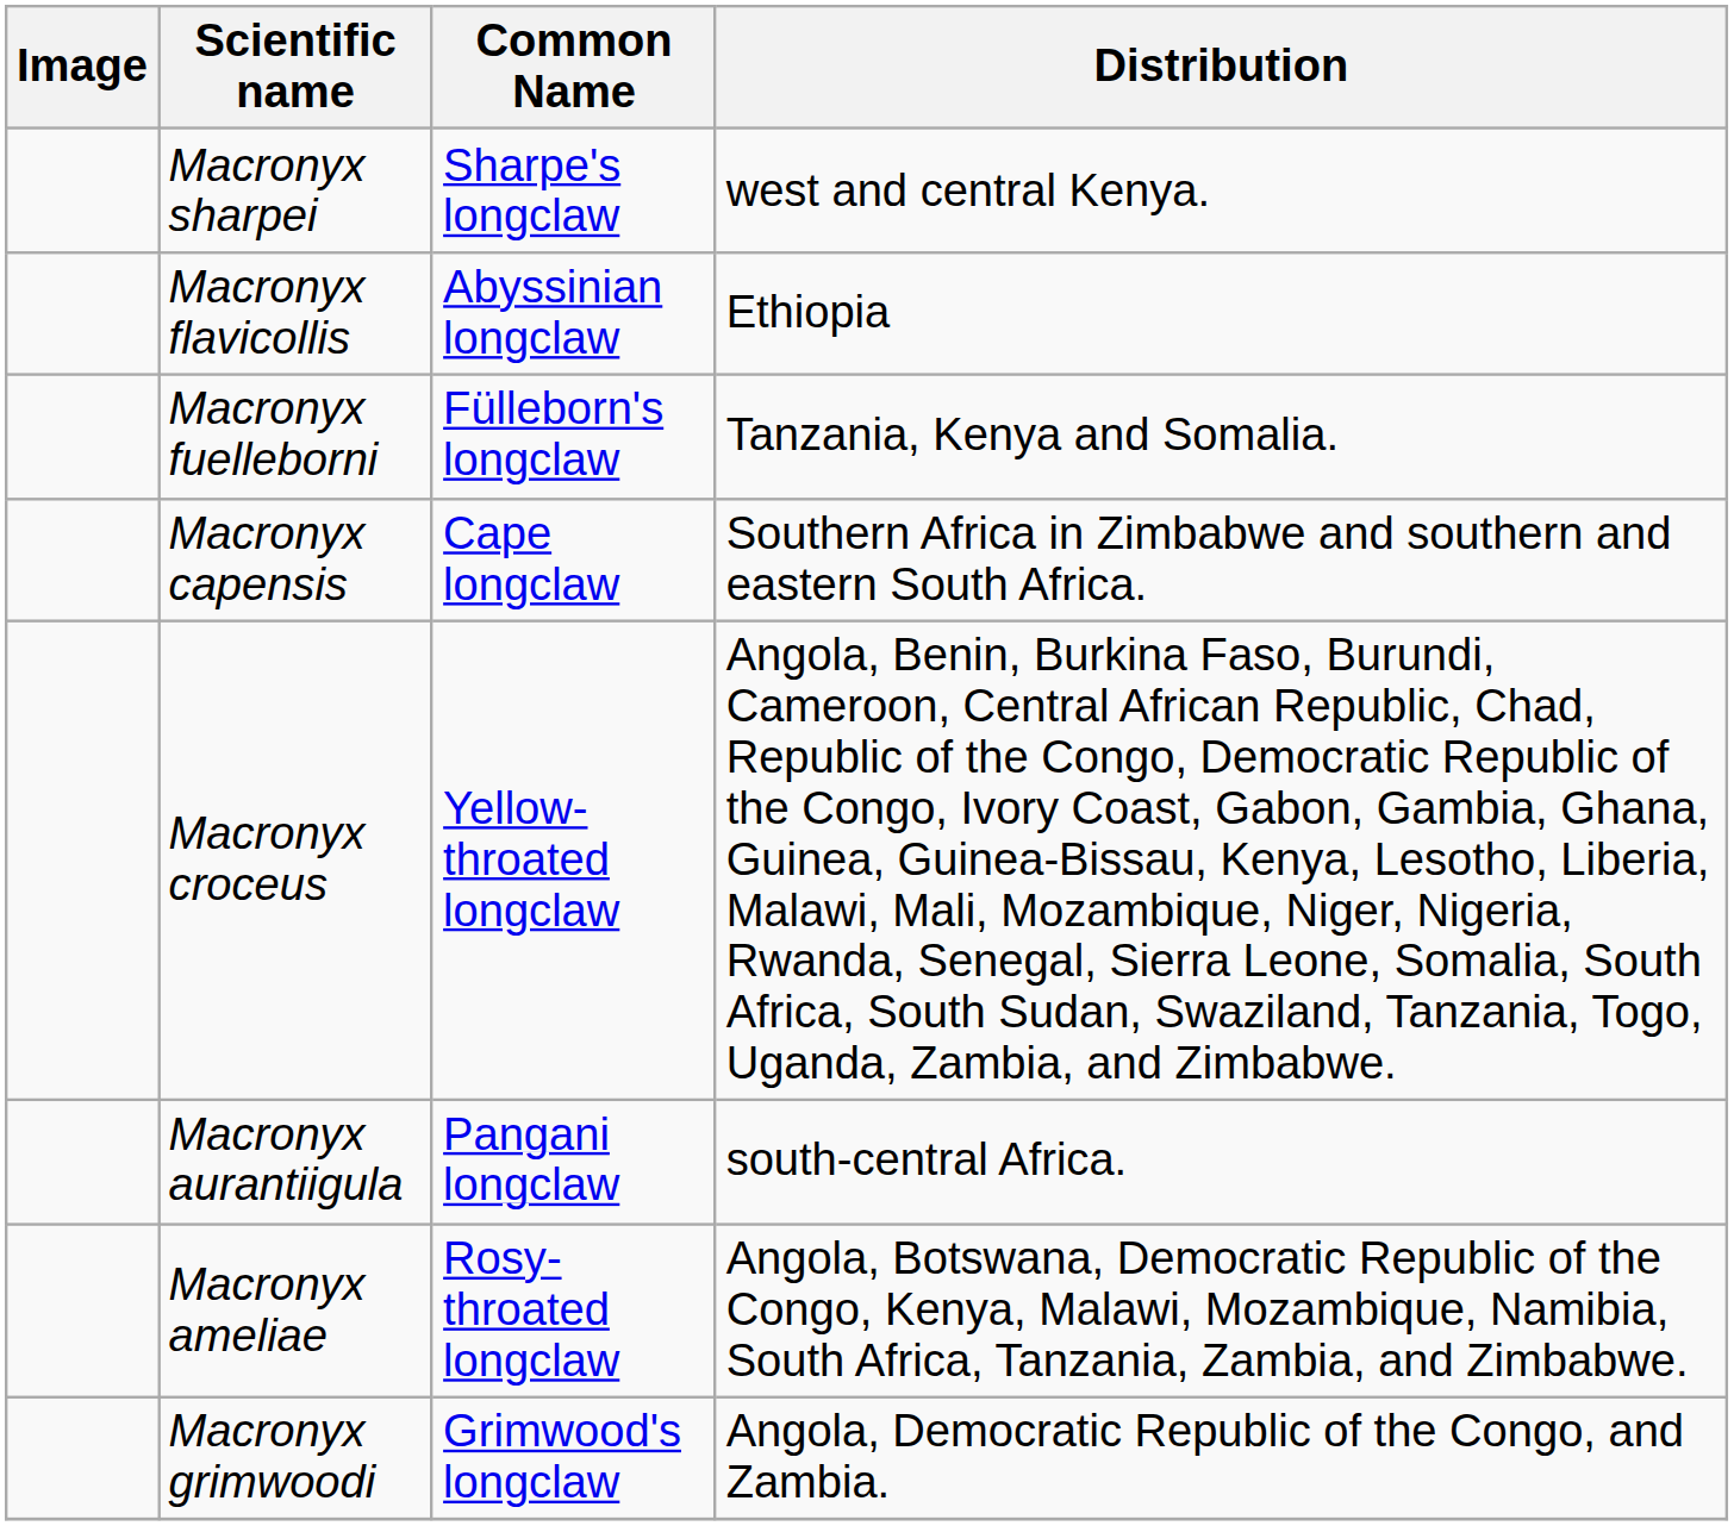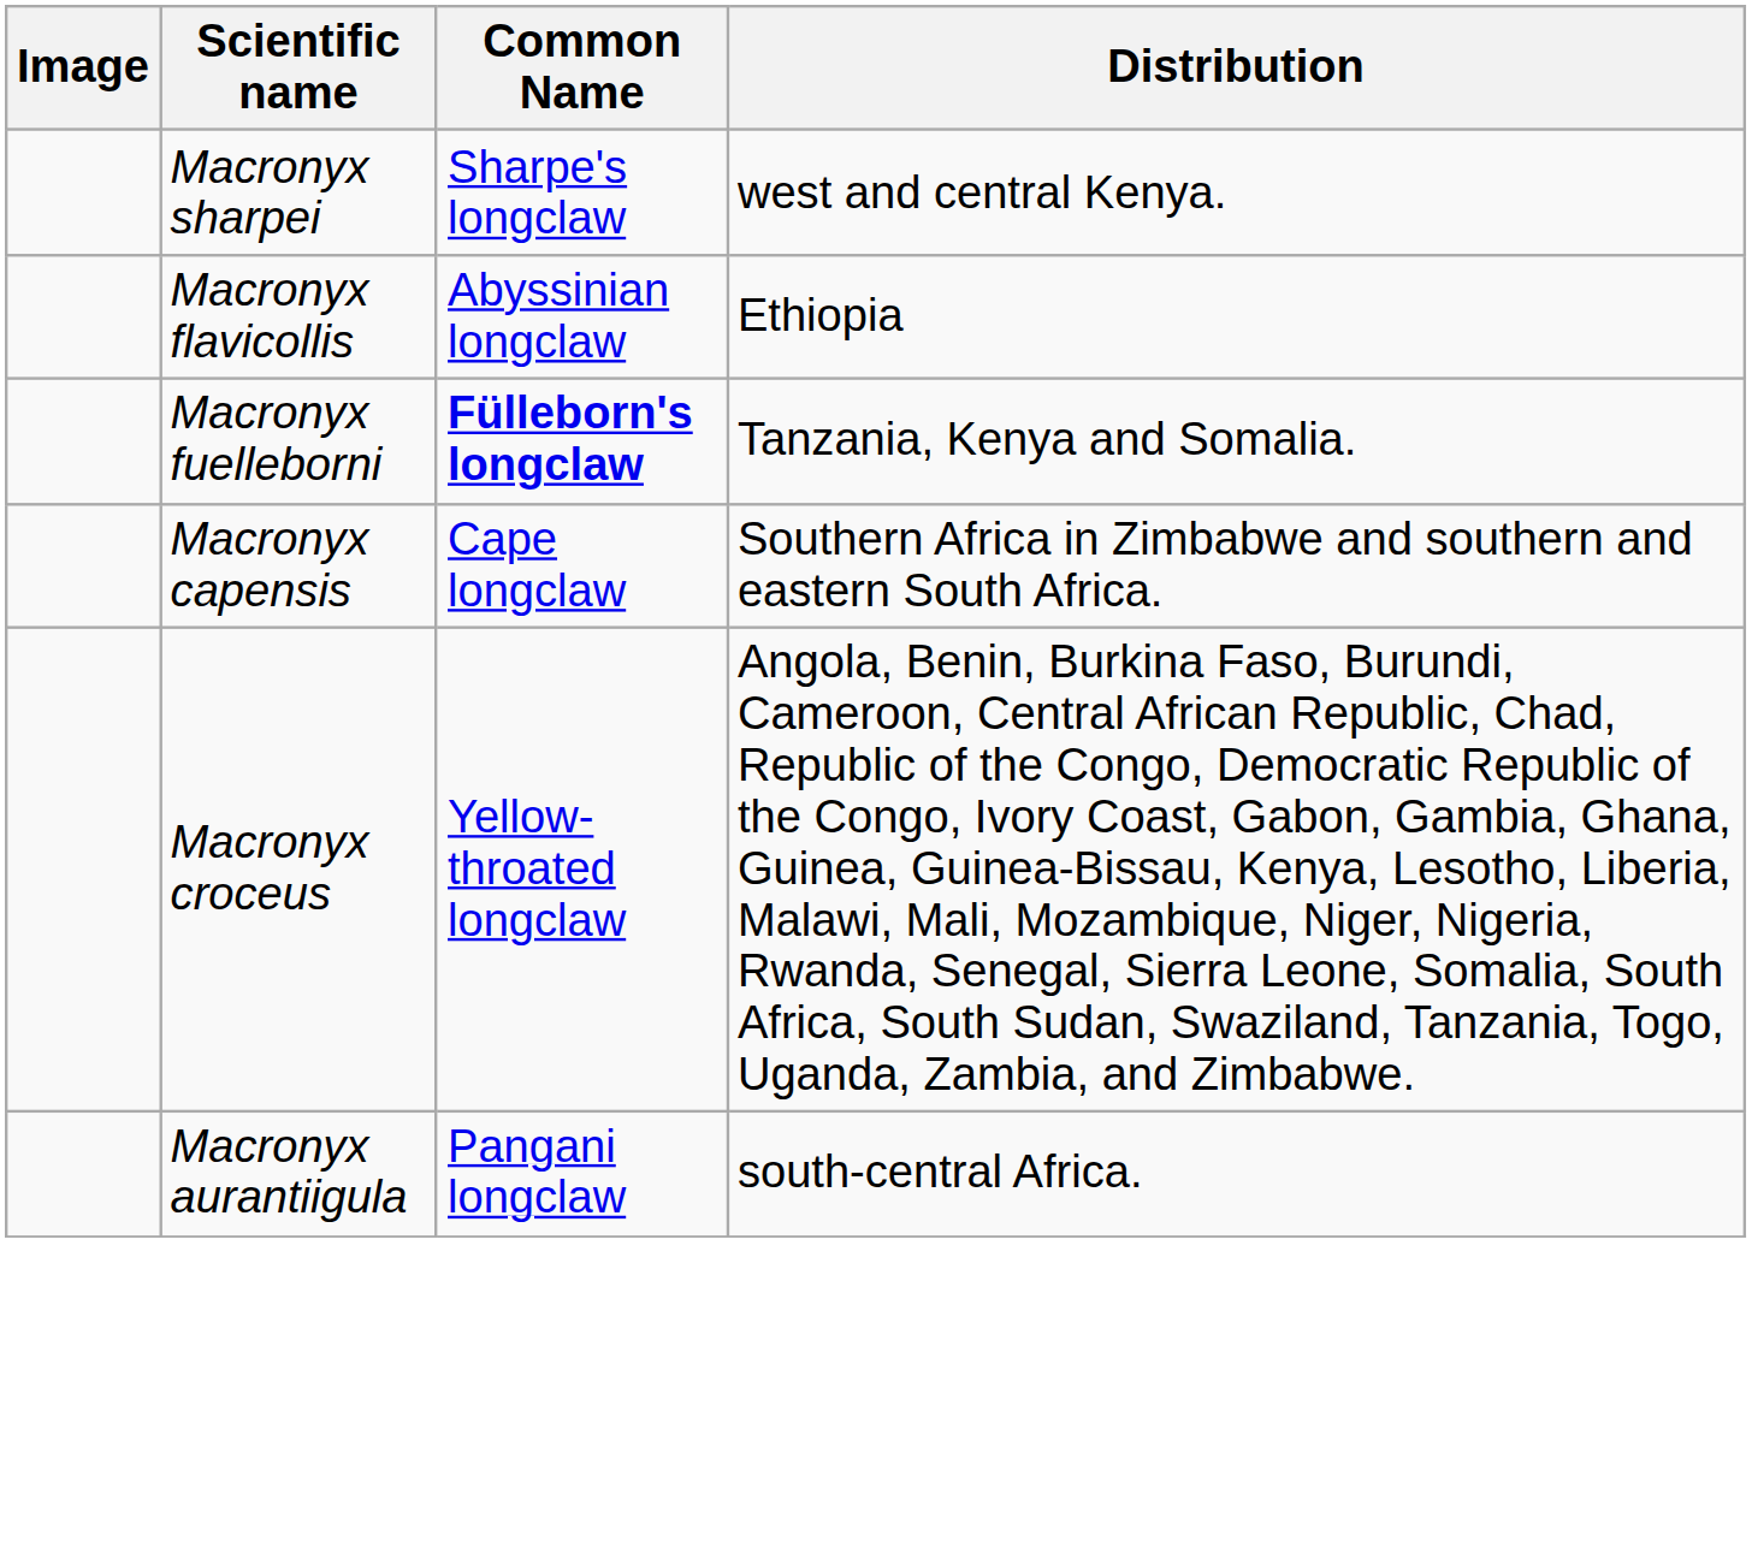 <table class="wikitable">
 <tr>
 <th>Image</th>
 <th>Scientific name</th>
 <th>Common Name</th>
 <th>Distribution</th>
 </tr>
 <tr>
 <td></td>
 <td><em>Macronyx sharpei</em></td>
 <td><a href='#'>Sharpe's longclaw</a></td>
 <td>west and central Kenya.</td>
 </tr>
 <tr>
 <td></td>
 <td><em>Macronyx flavicollis</em></td>
 <td><a href='#'>Abyssinian longclaw</a></td>
 <td>Ethiopia</td>
 </tr>
 <tr>
 <td></td>
 <td><em>Macronyx fuelleborni</em></td>
-<td><a href='#'>Fülleborn's longclaw</a></td>
+<td><strong><a href='#'>Fülleborn's longclaw</a></strong></td>
 <td>Tanzania, Kenya and Somalia.</td>
 </tr>
 <tr>
 <td></td>
 <td><em>Macronyx capensis</em></td>
 <td><a href='#'>Cape longclaw</a></td>
 <td>Southern Africa in Zimbabwe and southern and eastern South Africa.</td>
 </tr>
 <tr>
 <td></td>
 <td><em>Macronyx croceus</em></td>
 <td><a href='#'>Yellow-throated longclaw</a></td>
 <td>Angola, Benin, Burkina Faso, Burundi, Cameroon, Central African Republic, Chad, Republic of the Congo, Democratic Republic of the Congo, Ivory Coast, Gabon, Gambia, Ghana, Guinea, Guinea-Bissau, Kenya, Lesotho, Liberia, Malawi, Mali, Mozambique, Niger, Nigeria, Rwanda, Senegal, Sierra Leone, Somalia, South Africa, South Sudan, Swaziland, Tanzania, Togo, Uganda, Zambia, and Zimbabwe.</td>
 </tr>
 <tr>
 <td></td>
 <td><em>Macronyx aurantiigula</em></td>
 <td><a href='#'>Pangani longclaw</a></td>
 <td>south-central Africa.</td>
 </tr>
 <tr>
-<td></td>
-<td><em>Macronyx ameliae</em></td>
-<td><a href='#'>Rosy-throated longclaw</a></td>
-<td>Angola, Botswana, Democratic Republic of the Congo, Kenya, Malawi, Mozambique, Namibia, South Africa, Tanzania, Zambia, and Zimbabwe.</td>
-</tr>
-<tr>
-<td></td>
-<td><em>Macronyx grimwoodi</em></td>
-<td><a href='#'>Grimwood's longclaw</a></td>
-<td>Angola, Democratic Republic of the Congo, and Zambia.</td>
-</tr>
-<tr>
 </tr>
 </table>
